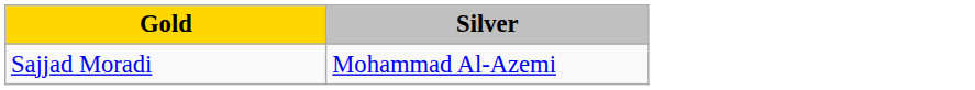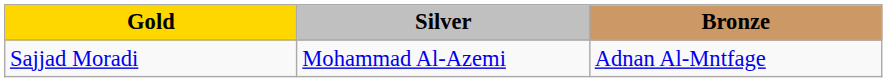 <table class="wikitable" style="text-align:left">
 <tr align="center">
 <td width=200 bgcolor=gold><strong>Gold</strong></td>
 <td width=200 bgcolor=silver><strong>Silver</strong></td>
+<td width=200 bgcolor=CC9966><strong>Bronze</strong></td>
 </tr>
 <tr>
 <td><a href='#'>Sajjad Moradi</a><br><em></em></td>
 <td><a href='#'>Mohammad Al-Azemi</a><br><em></em></td>
+<td><a href='#'>Adnan Al-Mntfage</a><br><em></em></td>
 </tr>
 </table>
